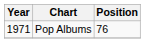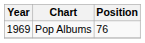 <table class="wikitable">
 <tr>
 <th align="left">Year</th>
 <th align="left">Chart</th>
 <th align="left">Position</th>
 </tr>
 <tr>
-<td align="left">1971</td>
+<td align="left">1969</td>
 <td align="left">Pop Albums</td>
 <td align="left">76</td>
 </tr>
 <tr>
 </tr>
 </table>
